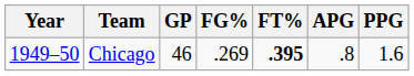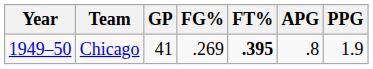 <table class="wikitable sortable" style="font-size:95%; text-align:right;">
 <tr>
 <th>Year</th>
 <th>Team</th>
 <th>GP</th>
 <th>FG%</th>
 <th>FT%</th>
 <th>APG</th>
 <th>PPG</th>
 </tr>
 <tr>
 <td style="text-align:left;"><a href='#'>1949–50</a></td>
 <td style="text-align:left;"><a href='#'>Chicago</a></td>
-<td>46</td>
+<td>41</td>
 <td>.269</td>
 <td><strong>.395</strong></td>
 <td>.8</td>
-<td>1.6</td>
+<td>1.9</td>
 </tr>
 </table>
